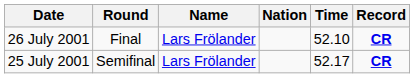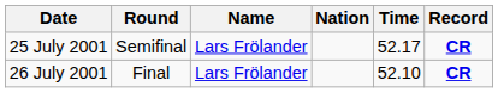 <table class="wikitable" style="text-align:center">
 <tr>
 <th>Date</th>
 <th>Round</th>
 <th>Name</th>
 <th>Nation</th>
 <th>Time</th>
 <th>Record</th>
 </tr>
 <tr>
+<td>25 July 2001</td>
+<td>Semifinal</td>
+<td align="left"><a href='#'>Lars Frölander</a></td>
+<td align="left"></td>
+<td>52.17</td>
+<td><strong><a href='#'>CR</a></strong></td>
+</tr>
+<tr>
 <td>26 July 2001</td>
 <td>Final</td>
 <td align="left"><a href='#'>Lars Frölander</a></td>
 <td align="left"></td>
 <td>52.10</td>
 <td><strong><a href='#'>CR</a></strong></td>
 </tr>
-<tr>
-<td>25 July 2001</td>
-<td>Semifinal</td>
-<td align="left"><a href='#'>Lars Frölander</a></td>
-<td align="left"></td>
-<td>52.17</td>
-<td><strong><a href='#'>CR</a></strong></td>
-</tr>
 </table>
